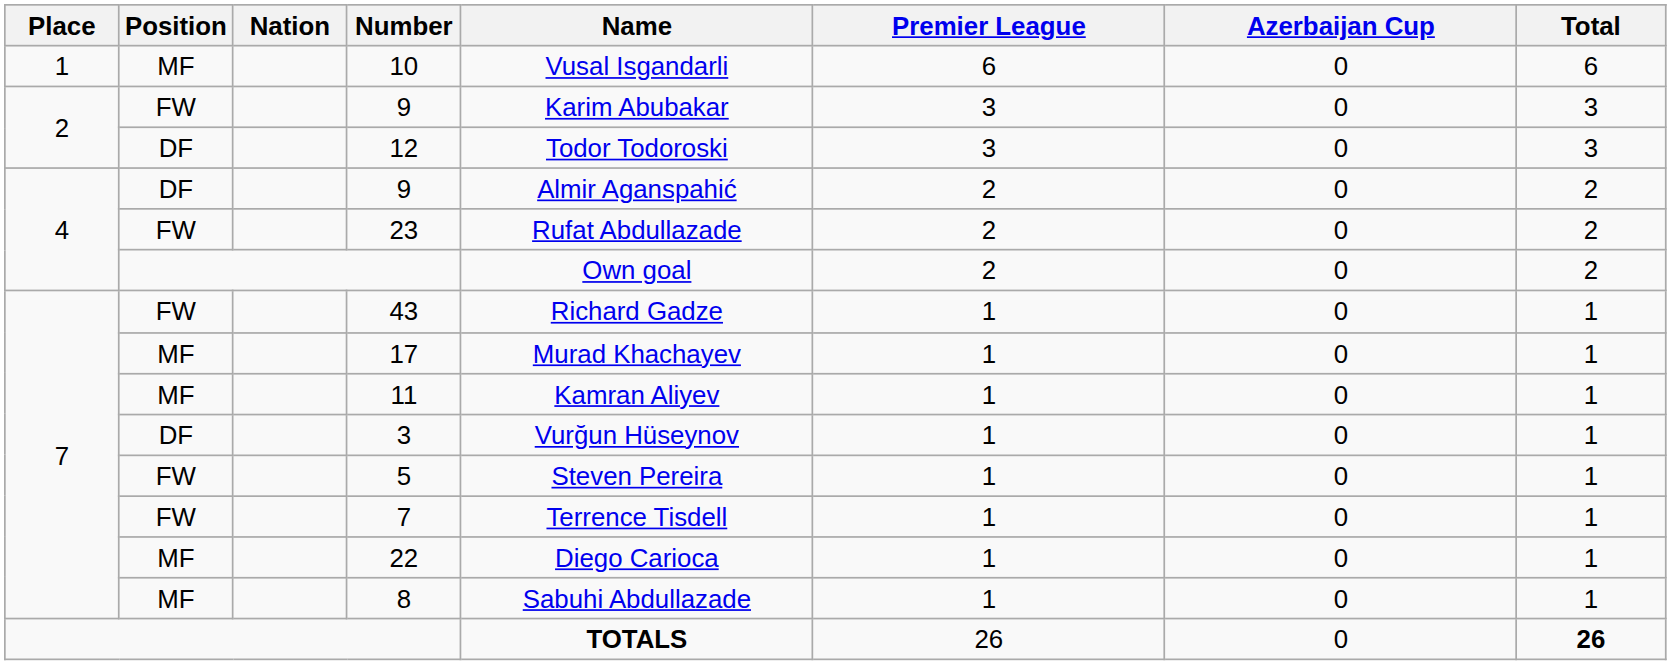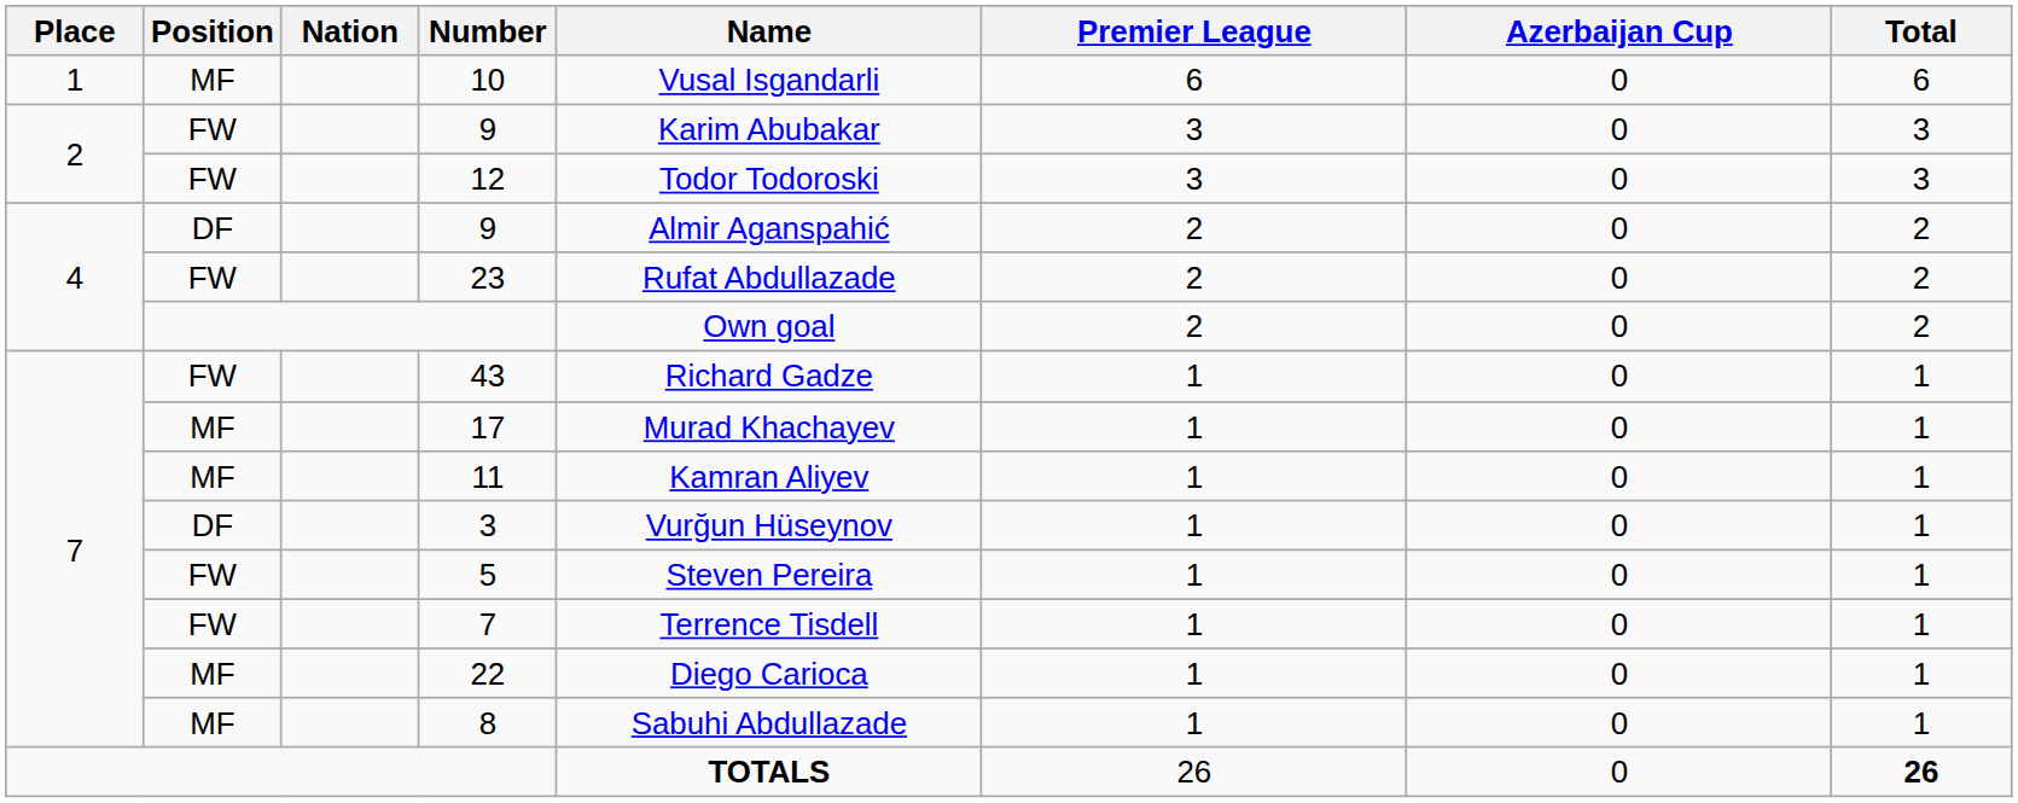 <table class="wikitable" style="font-size: 95%; text-align: center;">
 <tr>
 <th width=60>Place</th>
 <th width=60>Position</th>
 <th width=60>Nation</th>
 <th width=60>Number</th>
 <th width=200>Name</th>
 <th width=200><a href='#'>Premier League</a></th>
 <th width=200><a href='#'>Azerbaijan Cup</a></th>
 <th width=80><strong>Total</strong></th>
 </tr>
 <tr>
 <td>1</td>
 <td>MF</td>
 <td></td>
 <td>10</td>
 <td><a href='#'>Vusal Isgandarli</a></td>
 <td>6</td>
 <td>0</td>
 <td>6</td>
 </tr>
 <tr>
 <td rowspan="2">2</td>
 <td>FW</td>
 <td></td>
 <td>9</td>
 <td><a href='#'>Karim Abubakar</a></td>
 <td>3</td>
 <td>0</td>
 <td>3</td>
 </tr>
 <tr>
-<td>DF</td>
+<td>FW</td>
 <td></td>
 <td>12</td>
 <td><a href='#'>Todor Todoroski</a></td>
 <td>3</td>
 <td>0</td>
 <td>3</td>
 </tr>
 <tr>
 <td rowspan="3">4</td>
 <td>DF</td>
 <td></td>
 <td>9</td>
 <td><a href='#'>Almir Aganspahić</a></td>
 <td>2</td>
 <td>0</td>
 <td>2</td>
 </tr>
 <tr>
 <td>FW</td>
 <td></td>
 <td>23</td>
 <td><a href='#'>Rufat Abdullazade</a></td>
 <td>2</td>
 <td>0</td>
 <td>2</td>
 </tr>
 <tr>
 <td colspan="3"></td>
 <td><a href='#'>Own goal</a></td>
 <td>2</td>
 <td>0</td>
 <td>2</td>
 </tr>
 <tr>
 <td rowspan="8">7</td>
 <td>FW</td>
 <td></td>
 <td>43</td>
 <td><a href='#'>Richard Gadze</a></td>
 <td>1</td>
 <td>0</td>
 <td>1</td>
 </tr>
 <tr>
 <td>MF</td>
 <td></td>
 <td>17</td>
 <td><a href='#'>Murad Khachayev</a></td>
 <td>1</td>
 <td>0</td>
 <td>1</td>
 </tr>
 <tr>
 <td>MF</td>
 <td></td>
 <td>11</td>
 <td><a href='#'>Kamran Aliyev</a></td>
 <td>1</td>
 <td>0</td>
 <td>1</td>
 </tr>
 <tr>
 <td>DF</td>
 <td></td>
 <td>3</td>
 <td><a href='#'>Vurğun Hüseynov</a></td>
 <td>1</td>
 <td>0</td>
 <td>1</td>
 </tr>
 <tr>
 <td>FW</td>
 <td></td>
 <td>5</td>
 <td><a href='#'>Steven Pereira</a></td>
 <td>1</td>
 <td>0</td>
 <td>1</td>
 </tr>
 <tr>
 <td>FW</td>
 <td></td>
 <td>7</td>
 <td><a href='#'>Terrence Tisdell</a></td>
 <td>1</td>
 <td>0</td>
 <td>1</td>
 </tr>
 <tr>
 <td>MF</td>
 <td></td>
 <td>22</td>
 <td><a href='#'>Diego Carioca</a></td>
 <td>1</td>
 <td>0</td>
 <td>1</td>
 </tr>
 <tr>
 <td>MF</td>
 <td></td>
 <td>8</td>
 <td><a href='#'>Sabuhi Abdullazade</a></td>
 <td>1</td>
 <td>0</td>
 <td>1</td>
 </tr>
 <tr>
 <td colspan="4"></td>
 <td><strong>TOTALS</strong></td>
 <td>26</td>
 <td>0</td>
 <td><strong>26</strong></td>
 </tr>
 </table>
